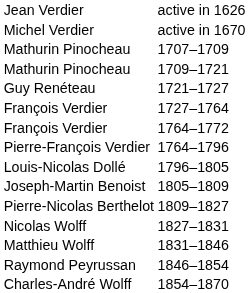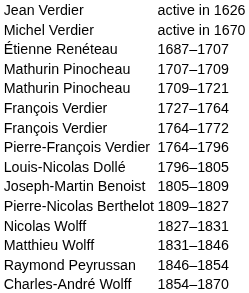 <table>
 <tr>
 <td>Jean Verdier</td>
 <td>active in 1626</td>
 </tr>
 <tr>
 <td>Michel Verdier</td>
 <td>active in 1670</td>
 </tr>
 <tr>
+<td>Étienne Renéteau</td>
+<td>1687–1707</td>
+</tr>
+<tr>
 <td>Mathurin Pinocheau</td>
 <td>1707–1709</td>
 </tr>
 <tr>
 <td>Mathurin Pinocheau</td>
 <td>1709–1721</td>
-</tr>
-<tr>
-<td>Guy Renéteau</td>
-<td>1721–1727</td>
 </tr>
 <tr>
 <td>François Verdier</td>
 <td>1727–1764</td>
 </tr>
 <tr>
 <td>François Verdier</td>
 <td>1764–1772</td>
 </tr>
 <tr>
 <td>Pierre-François Verdier</td>
 <td>1764–1796</td>
 </tr>
 <tr>
 <td>Louis-Nicolas Dollé</td>
 <td>1796–1805</td>
 </tr>
 <tr>
 <td>Joseph-Martin Benoist</td>
 <td>1805–1809</td>
 </tr>
 <tr>
 <td>Pierre-Nicolas Berthelot</td>
 <td>1809–1827</td>
 </tr>
 <tr>
 <td>Nicolas Wolff</td>
 <td>1827–1831</td>
 </tr>
 <tr>
 <td>Matthieu Wolff</td>
 <td>1831–1846</td>
 </tr>
 <tr>
 <td>Raymond Peyrussan</td>
 <td>1846–1854</td>
 </tr>
 <tr>
 <td>Charles-André Wolff</td>
 <td>1854–1870</td>
 </tr>
 </table>
